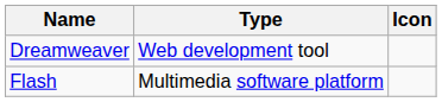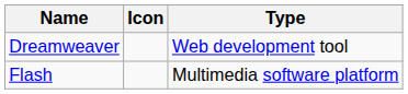 <table class="wikitable noresize">
 <tr>
 <th>Name</th>
+<th>Icon</th>
 <th>Type</th>
-<th>Icon</th>
 </tr>
 <tr>
 <td><a href='#'>Dreamweaver</a></td>
+<td></td>
 <td><a href='#'>Web development</a> tool</td>
-<td></td>
 </tr>
 <tr>
 <td><a href='#'>Flash</a></td>
+<td></td>
 <td>Multimedia <a href='#'>software platform</a></td>
-<td></td>
 </tr>
 </table>
